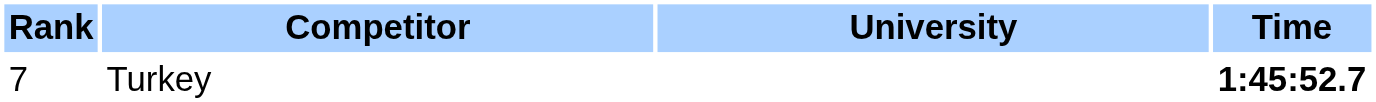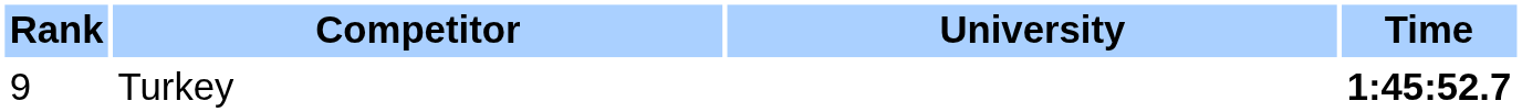 <table border="0" cellspacing="2" cellpadding="2">
 <tr bgcolor=AAD0FF>
 <th width=20>Rank</th>
 <th width=250>Competitor</th>
 <th width=250>University</th>
 <th width=50>Time</th>
 </tr>
 <tr>
-<td>7</td>
+<td>9</td>
 <td>Turkey</td>
 <td></td>
 <td><strong>1:45:52.7</strong></td>
 </tr>
 </table>
